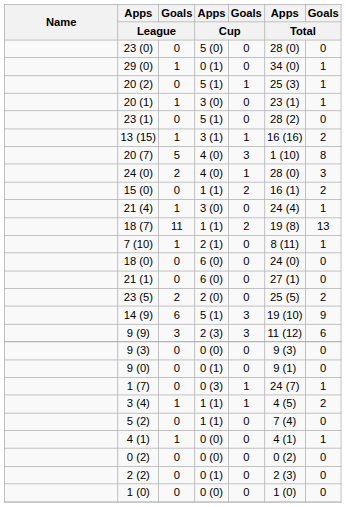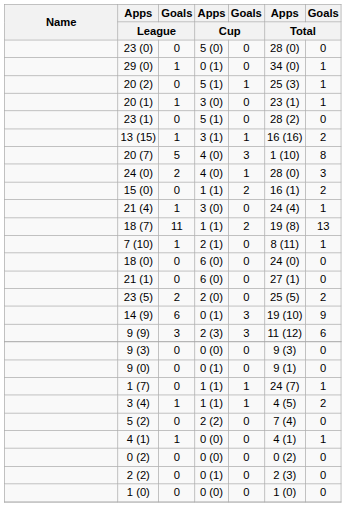 <table class="wikitable sortable" style="text-align:center">
 <tr>
 <th rowspan="2" width="155">Name</th>
 <th>Apps</th>
 <th>Goals</th>
 <th>Apps</th>
 <th>Goals</th>
 <th>Apps</th>
 <th>Goals</th>
 </tr>
 <tr class="unsortable">
 <th colspan="2" width="55">League</th>
 <th colspan="2" width="55">Cup</th>
 <th colspan="2" width="55">Total</th>
 </tr>
 <tr>
 <td align="left"> </td>
 <td>23 (0)</td>
 <td>0</td>
 <td>5 (0)</td>
 <td>0</td>
 <td>28 (0)</td>
 <td>0</td>
 </tr>
 <tr>
 <td align="left"> </td>
 <td>29 (0)</td>
 <td>1</td>
 <td>0 (1)</td>
 <td>0</td>
 <td>34 (0)</td>
 <td>1</td>
 </tr>
 <tr>
 <td align="left"> </td>
 <td>20 (2)</td>
 <td>0</td>
 <td>5 (1)</td>
 <td>1</td>
 <td>25 (3)</td>
 <td>1</td>
 </tr>
 <tr>
 <td align="left"> </td>
 <td>20 (1)</td>
 <td>1</td>
 <td>3 (0)</td>
 <td>0</td>
 <td>23 (1)</td>
 <td>1</td>
 </tr>
 <tr>
 <td align="left"> </td>
 <td>23 (1)</td>
 <td>0</td>
 <td>5 (1)</td>
 <td>0</td>
 <td>28 (2)</td>
 <td>0</td>
 </tr>
 <tr>
 <td align="left"> </td>
 <td>13 (15)</td>
 <td>1</td>
 <td>3 (1)</td>
 <td>1</td>
 <td>16 (16)</td>
 <td>2</td>
 </tr>
 <tr>
 <td align="left"> </td>
 <td>20 (7)</td>
 <td>5</td>
 <td>4 (0)</td>
 <td>3</td>
 <td>1 (10)</td>
 <td>8</td>
 </tr>
 <tr>
 <td align="left"> </td>
 <td>24 (0)</td>
 <td>2</td>
 <td>4 (0)</td>
 <td>1</td>
 <td>28 (0)</td>
 <td>3</td>
 </tr>
 <tr>
 <td align="left"> </td>
 <td>15 (0)</td>
 <td>0</td>
 <td>1 (1)</td>
 <td>2</td>
 <td>16 (1)</td>
 <td>2</td>
 </tr>
 <tr>
 <td align="left"> </td>
 <td>21 (4)</td>
 <td>1</td>
 <td>3 (0)</td>
 <td>0</td>
 <td>24 (4)</td>
 <td>1</td>
 </tr>
 <tr>
 <td align="left"> </td>
 <td>18 (7)</td>
 <td>11</td>
 <td>1 (1)</td>
 <td>2</td>
 <td>19 (8)</td>
 <td>13</td>
 </tr>
 <tr>
 <td align="left"> </td>
 <td>7 (10)</td>
 <td>1</td>
 <td>2 (1)</td>
 <td>0</td>
 <td>8 (11)</td>
 <td>1</td>
 </tr>
 <tr>
 <td align="left"> </td>
 <td>18 (0)</td>
 <td>0</td>
 <td>6 (0)</td>
 <td>0</td>
 <td>24 (0)</td>
 <td>0</td>
 </tr>
 <tr>
 <td align="left"> </td>
 <td>21 (1)</td>
 <td>0</td>
 <td>6 (0)</td>
 <td>0</td>
 <td>27 (1)</td>
 <td>0</td>
 </tr>
 <tr>
 <td align="left"> </td>
 <td>23 (5)</td>
 <td>2</td>
 <td>2 (0)</td>
 <td>0</td>
 <td>25 (5)</td>
 <td>2</td>
 </tr>
 <tr>
 <td align="left"> </td>
 <td>14 (9)</td>
 <td>6</td>
-<td>5 (1)</td>
+<td>0 (1)</td>
 <td>3</td>
 <td>19 (10)</td>
 <td>9</td>
 </tr>
 <tr>
 <td align="left"> </td>
 <td>9 (9)</td>
 <td>3</td>
 <td>2 (3)</td>
 <td>3</td>
 <td>11 (12)</td>
 <td>6</td>
 </tr>
 <tr>
 </tr>
 <tr>
 <td align="left"> </td>
 <td>9 (3)</td>
 <td>0</td>
 <td>0 (0)</td>
 <td>0</td>
 <td>9 (3)</td>
 <td>0</td>
 </tr>
 <tr>
 <td align="left"> </td>
 <td>9 (0)</td>
 <td>0</td>
 <td>0 (1)</td>
 <td>0</td>
 <td>9 (1)</td>
 <td>0</td>
 </tr>
 <tr>
 <td align="left"> </td>
 <td>1 (7)</td>
 <td>0</td>
-<td>0 (3)</td>
+<td>1 (1)</td>
 <td>1</td>
 <td>24 (7)</td>
 <td>1</td>
 </tr>
 <tr>
 <td align="left"> </td>
 <td>3 (4)</td>
 <td>1</td>
 <td>1 (1)</td>
 <td>1</td>
 <td>4 (5)</td>
 <td>2</td>
 </tr>
 <tr>
 <td align="left"> </td>
 <td>5 (2)</td>
 <td>0</td>
-<td>1 (1)</td>
+<td>2 (2)</td>
 <td>0</td>
 <td>7 (4)</td>
 <td>0</td>
 </tr>
 <tr>
 <td align="left"> </td>
 <td>4 (1)</td>
 <td>1</td>
 <td>0 (0)</td>
 <td>0</td>
 <td>4 (1)</td>
 <td>1</td>
 </tr>
 <tr>
 <td align="left"> </td>
 <td>0 (2)</td>
 <td>0</td>
 <td>0 (0)</td>
 <td>0</td>
 <td>0 (2)</td>
 <td>0</td>
 </tr>
 <tr>
 <td align="left"> </td>
 <td>2 (2)</td>
 <td>0</td>
 <td>0 (1)</td>
 <td>0</td>
 <td>2 (3)</td>
 <td>0</td>
 </tr>
 <tr>
 <td align="left"> </td>
 <td>1 (0)</td>
 <td>0</td>
 <td>0 (0)</td>
 <td>0</td>
 <td>1 (0)</td>
 <td>0</td>
 </tr>
 <tr>
 </tr>
 </table>
